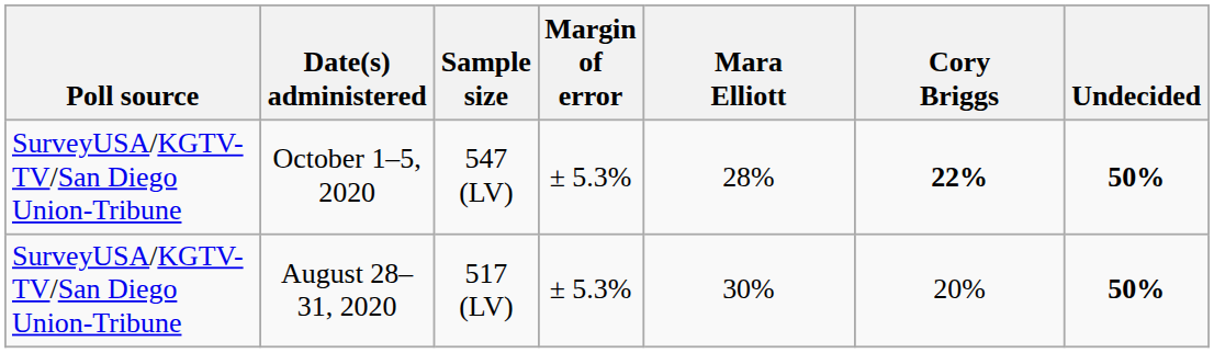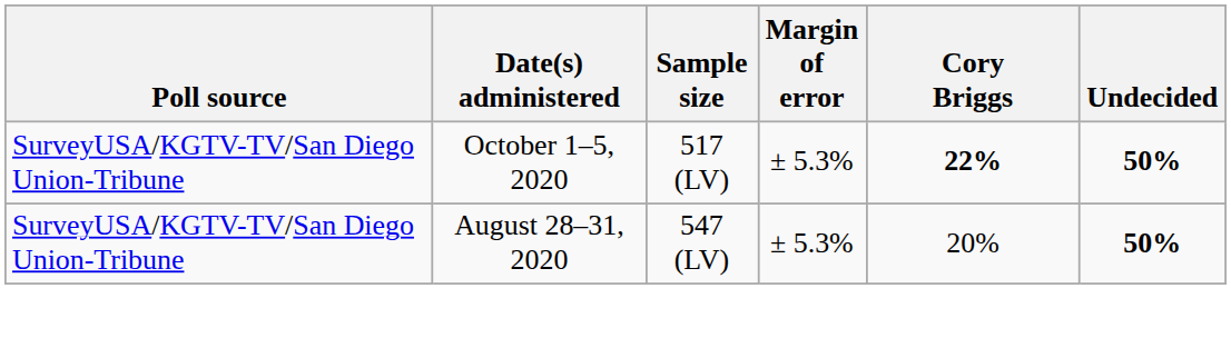 <table class="wikitable" style="font-size:90%;text-align:center;">
 <tr valign=bottom>
 <th>Poll source</th>
 <th>Date(s)<br>administered</th>
 <th>Sample<br>size</th>
 <th>Margin<br>of error</th>
-<th style="width:100px;">Mara<br>Elliott</th>
 <th style="width:100px;">Cory<br>Briggs</th>
 <th>Undecided</th>
 </tr>
 <tr>
 <td style="text-align:left;"><a href='#'>SurveyUSA</a>/<a href='#'>KGTV-TV</a>/<a href='#'>San Diego Union-Tribune</a></td>
 <td>October 1–5, 2020</td>
-<td>547 (LV)</td>
+<td>517 (LV)</td>
 <td>± 5.3%</td>
-<td>28%</td>
 <td><strong>22%</strong></td>
 <td><strong>50%</strong></td>
 </tr>
 <tr>
 <td style="text-align:left;"><a href='#'>SurveyUSA</a>/<a href='#'>KGTV-TV</a>/<a href='#'>San Diego Union-Tribune</a></td>
 <td>August 28–31, 2020</td>
-<td>517 (LV)</td>
+<td>547 (LV)</td>
 <td>± 5.3%</td>
-<td>30%</td>
 <td>20%</td>
 <td><strong>50%</strong></td>
 </tr>
 </table>
